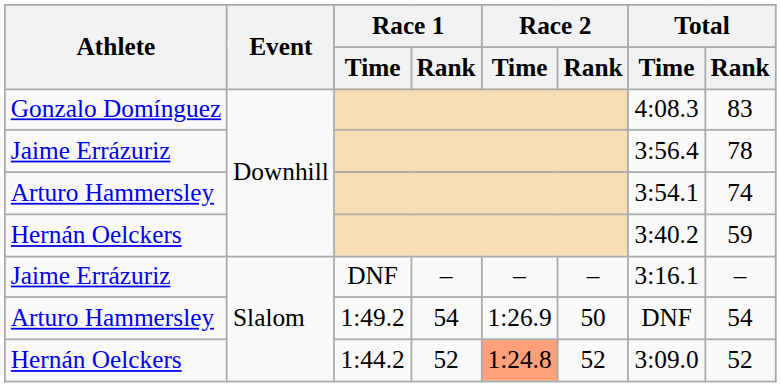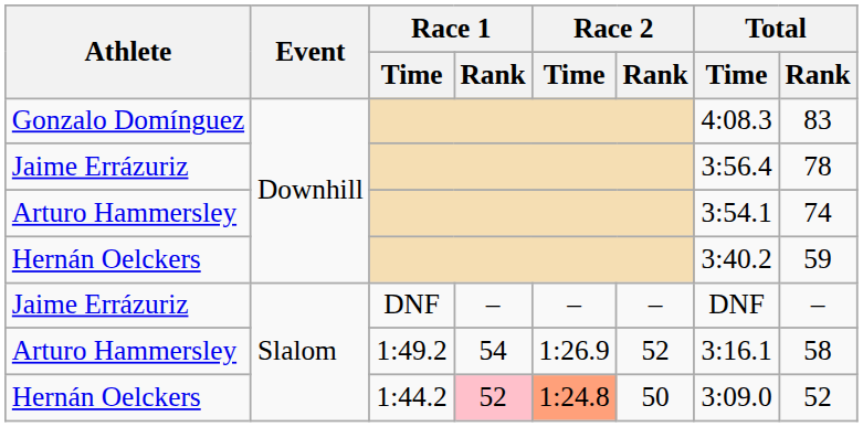 <table class="wikitable" style="font-size:90%">
 <tr>
 <th rowspan="2">Athlete</th>
 <th rowspan="2">Event</th>
 <th colspan="2">Race 1</th>
 <th colspan="2">Race 2</th>
 <th colspan="2">Total</th>
 </tr>
 <tr>
 <th>Time</th>
 <th>Rank</th>
 <th>Time</th>
 <th>Rank</th>
 <th>Time</th>
 <th>Rank</th>
 </tr>
 <tr>
 <td><a href='#'>Gonzalo Domínguez</a></td>
 <td rowspan="4">Downhill</td>
 <td colspan="4" bgcolor="wheat"></td>
 <td align="center">4:08.3</td>
 <td align="center">83</td>
 </tr>
 <tr>
 <td><a href='#'>Jaime Errázuriz</a></td>
 <td colspan="4" bgcolor="wheat"></td>
 <td align="center">3:56.4</td>
 <td align="center">78</td>
 </tr>
 <tr>
 <td><a href='#'>Arturo Hammersley</a></td>
 <td colspan="4" bgcolor="wheat"></td>
 <td align="center">3:54.1</td>
 <td align="center">74</td>
 </tr>
 <tr>
 <td><a href='#'>Hernán Oelckers</a></td>
 <td colspan="4" bgcolor="wheat"></td>
 <td align="center">3:40.2</td>
 <td align="center">59</td>
 </tr>
 <tr>
 <td><a href='#'>Jaime Errázuriz</a></td>
 <td rowspan="3">Slalom</td>
 <td align="center">DNF</td>
 <td align="center">–</td>
 <td align="center">–</td>
 <td align="center">–</td>
-<td align="center">3:16.1</td>
+<td align="center">DNF</td>
 <td align="center">–</td>
 </tr>
 <tr>
 <td><a href='#'>Arturo Hammersley</a></td>
 <td align="center">1:49.2</td>
 <td align="center">54</td>
 <td align="center">1:26.9</td>
-<td align="center">50</td>
-<td align="center">DNF</td>
-<td align="center">54</td>
+<td align="center">52</td>
+<td align="center">3:16.1</td>
+<td align="center">58</td>
 </tr>
 <tr>
 <td><a href='#'>Hernán Oelckers</a></td>
 <td align="center">1:44.2</td>
-<td align="center">52</td>
+<td align="center" style="background: pink;">52</td>
 <td align="center" style="background: lightsalmon;">1:24.8</td>
-<td align="center">52</td>
+<td align="center">50</td>
 <td align="center">3:09.0</td>
 <td align="center">52</td>
 </tr>
 </table>
